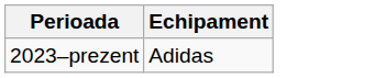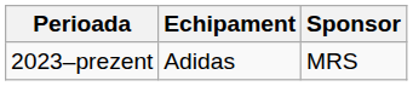 <table class="wikitable">
 <tr>
 <th>Perioada</th>
 <th>Echipament</th>
+<th>Sponsor</th>
 </tr>
 <tr>
 <td>2023–prezent</td>
 <td>Adidas</td>
+<td>MRS</td>
 </tr>
 </table>
